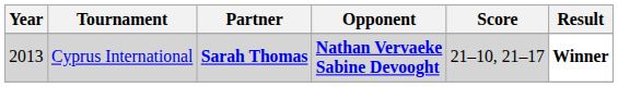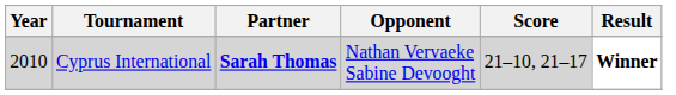 <table class="sortable wikitable" style="font-size: 90%;">
 <tr>
 <th>Year</th>
 <th>Tournament</th>
 <th>Partner</th>
 <th>Opponent</th>
 <th>Score</th>
 <th>Result</th>
 </tr>
 <tr>
 </tr>
 <tr style="background:#D5D5D5">
-<td align="center">2013</td>
+<td align="center">2010</td>
 <td align="left"><a href='#'>Cyprus International</a></td>
 <td align="left"><strong> <a href='#'>Sarah Thomas</a></strong></td>
-<td align="left"><strong> <a href='#'>Nathan Vervaeke</a><br> <a href='#'>Sabine Devooght</a></strong></td>
+<td align="left"> <a href='#'>Nathan Vervaeke</a><br> <a href='#'>Sabine Devooght</a></td>
 <td align="left">21–10, 21–17</td>
 <td style="text-align:left; background:white"> <strong>Winner</strong></td>
 </tr>
 <tr>
 </tr>
 </table>
